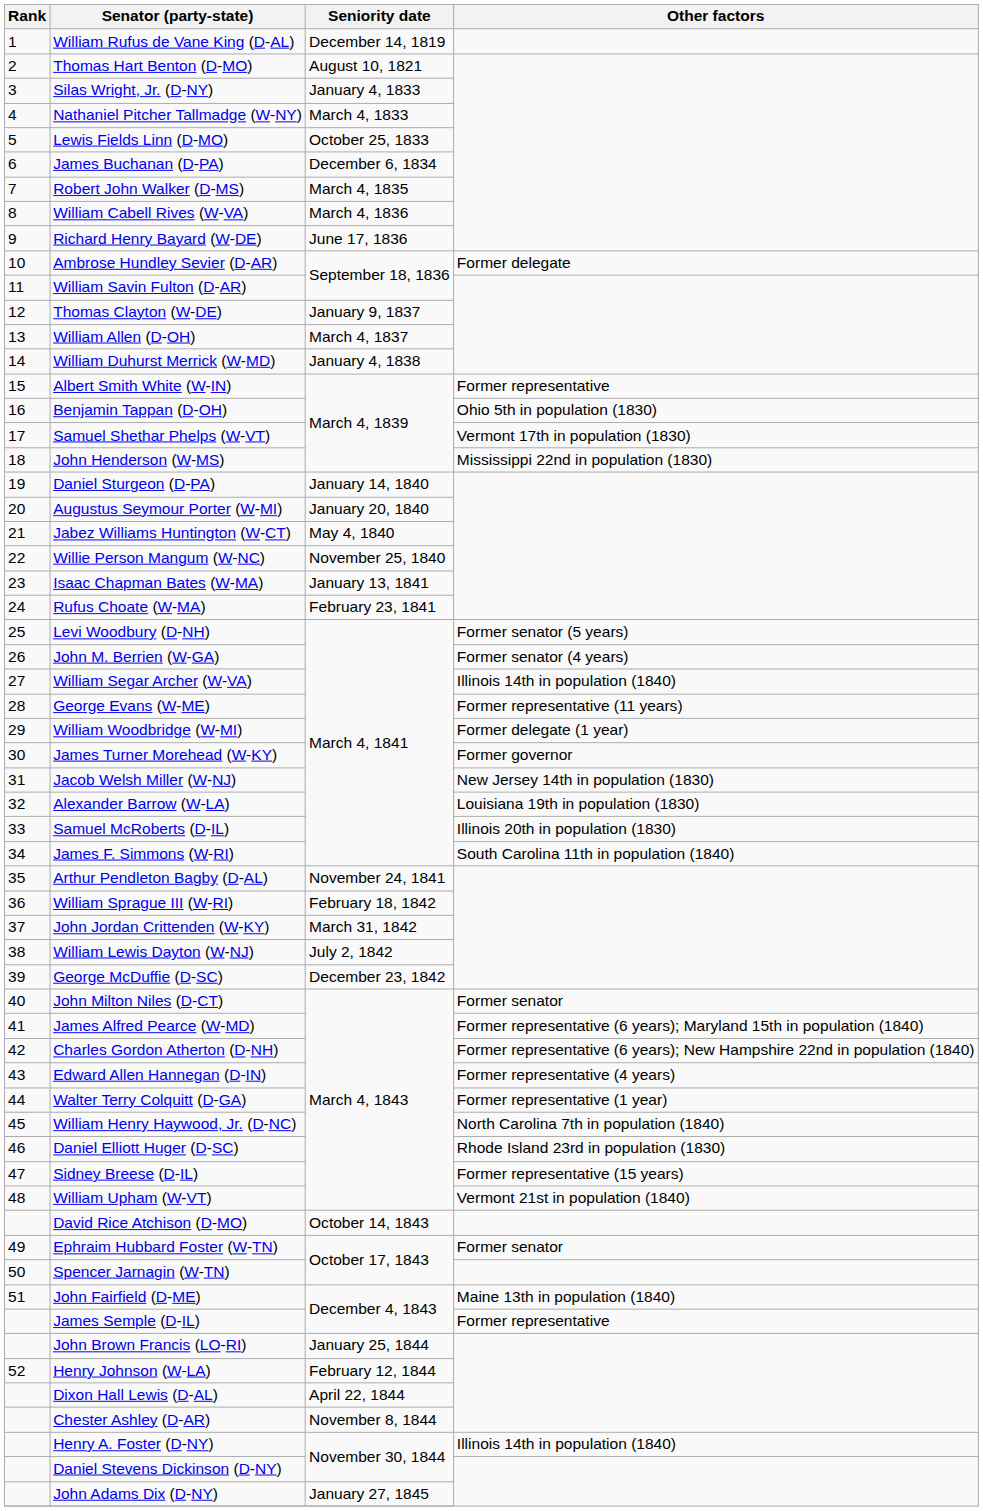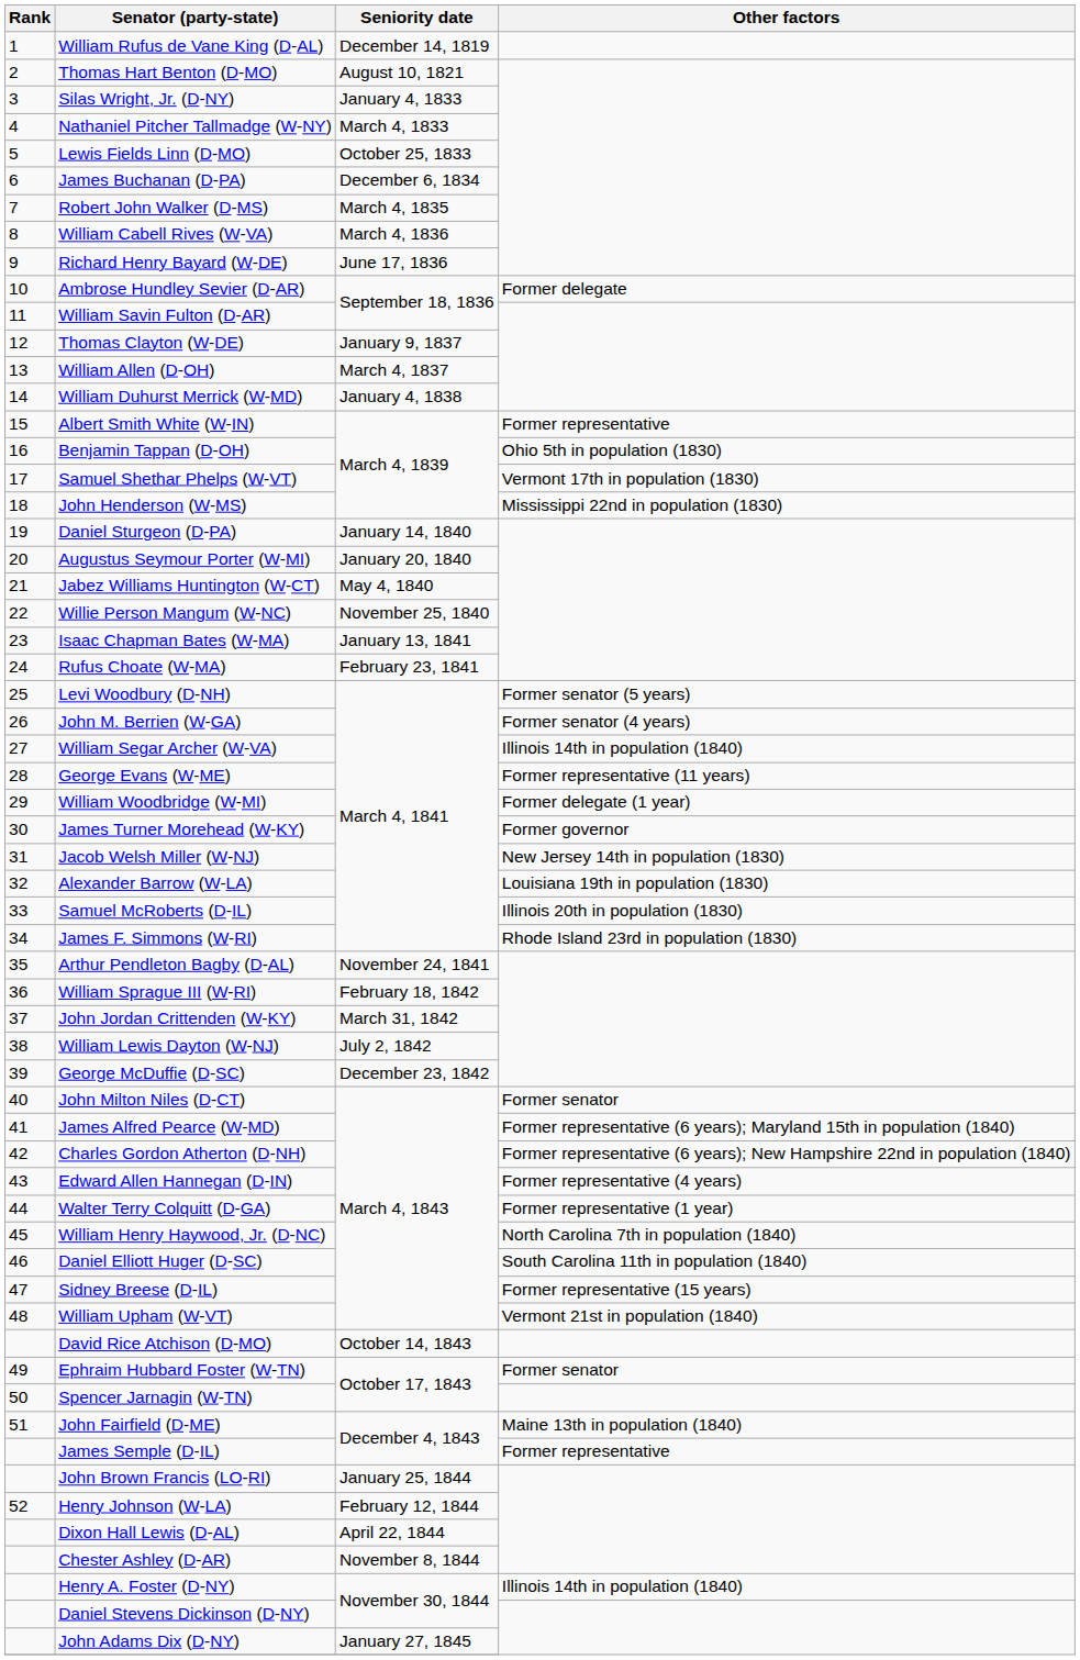 <table class=wikitable>
 <tr valign=bottom>
 <th>Rank</th>
 <th>Senator (party-state)</th>
 <th>Seniority date</th>
 <th>Other factors</th>
 </tr>
 <tr>
 <td>1</td>
 <td><a href='#'>William Rufus de Vane King</a> (<a href='#'>D</a>-<a href='#'>AL</a>)</td>
 <td>December 14, 1819</td>
 <td></td>
 </tr>
 <tr>
 <td>2</td>
 <td><a href='#'>Thomas Hart Benton</a> (<a href='#'>D</a>-<a href='#'>MO</a>)</td>
 <td>August 10, 1821</td>
 </tr>
 <tr>
 <td>3</td>
 <td><a href='#'>Silas Wright, Jr.</a> (<a href='#'>D</a>-<a href='#'>NY</a>)</td>
 <td>January 4, 1833</td>
 </tr>
 <tr>
 <td>4</td>
 <td><a href='#'>Nathaniel Pitcher Tallmadge</a> (<a href='#'>W</a>-<a href='#'>NY</a>)</td>
 <td>March 4, 1833</td>
 </tr>
 <tr>
 <td>5</td>
 <td><a href='#'>Lewis Fields Linn</a> (<a href='#'>D</a>-<a href='#'>MO</a>)</td>
 <td>October 25, 1833</td>
 </tr>
 <tr>
 <td>6</td>
 <td><a href='#'>James Buchanan</a> (<a href='#'>D</a>-<a href='#'>PA</a>)</td>
 <td>December 6, 1834</td>
 </tr>
 <tr>
 <td>7</td>
 <td><a href='#'>Robert John Walker</a> (<a href='#'>D</a>-<a href='#'>MS</a>)</td>
 <td>March 4, 1835</td>
 </tr>
 <tr>
 <td>8</td>
 <td><a href='#'>William Cabell Rives</a> (<a href='#'>W</a>-<a href='#'>VA</a>)</td>
 <td>March 4, 1836</td>
 </tr>
 <tr>
 <td>9</td>
 <td><a href='#'>Richard Henry Bayard</a> (<a href='#'>W</a>-<a href='#'>DE</a>)</td>
 <td>June 17, 1836</td>
 </tr>
 <tr>
 <td>10</td>
 <td><a href='#'>Ambrose Hundley Sevier</a> (<a href='#'>D</a>-<a href='#'>AR</a>)</td>
 <td rowspan=2>September 18, 1836</td>
 <td>Former delegate</td>
 </tr>
 <tr>
 <td>11</td>
 <td><a href='#'>William Savin Fulton</a> (<a href='#'>D</a>-<a href='#'>AR</a>)</td>
 </tr>
 <tr>
 <td>12</td>
 <td><a href='#'>Thomas Clayton</a> (<a href='#'>W</a>-<a href='#'>DE</a>)</td>
 <td>January 9, 1837</td>
 </tr>
 <tr>
 <td>13</td>
 <td><a href='#'>William Allen</a> (<a href='#'>D</a>-<a href='#'>OH</a>)</td>
 <td>March 4, 1837</td>
 </tr>
 <tr>
 <td>14</td>
 <td><a href='#'>William Duhurst Merrick</a> (<a href='#'>W</a>-<a href='#'>MD</a>)</td>
 <td>January 4, 1838</td>
 </tr>
 <tr>
 <td>15</td>
 <td><a href='#'>Albert Smith White</a> (<a href='#'>W</a>-<a href='#'>IN</a>)</td>
 <td rowspan=4>March 4, 1839</td>
 <td>Former representative</td>
 </tr>
 <tr>
 <td>16</td>
 <td><a href='#'>Benjamin Tappan</a> (<a href='#'>D</a>-<a href='#'>OH</a>)</td>
 <td>Ohio 5th in population (1830)</td>
 </tr>
 <tr>
 <td>17</td>
 <td><a href='#'>Samuel Shethar Phelps</a> (<a href='#'>W</a>-<a href='#'>VT</a>)</td>
 <td>Vermont 17th in population (1830)</td>
 </tr>
 <tr>
 <td>18</td>
 <td><a href='#'>John Henderson</a> (<a href='#'>W</a>-<a href='#'>MS</a>)</td>
 <td>Mississippi 22nd in population (1830)</td>
 </tr>
 <tr>
 <td>19</td>
 <td><a href='#'>Daniel Sturgeon</a> (<a href='#'>D</a>-<a href='#'>PA</a>)</td>
 <td>January 14, 1840</td>
 </tr>
 <tr>
 <td>20</td>
 <td><a href='#'>Augustus Seymour Porter</a> (<a href='#'>W</a>-<a href='#'>MI</a>)</td>
 <td>January 20, 1840</td>
 </tr>
 <tr>
 <td>21</td>
 <td><a href='#'>Jabez Williams Huntington</a> (<a href='#'>W</a>-<a href='#'>CT</a>)</td>
 <td>May 4, 1840</td>
 </tr>
 <tr>
 <td>22</td>
 <td><a href='#'>Willie Person Mangum</a> (<a href='#'>W</a>-<a href='#'>NC</a>)</td>
 <td>November 25, 1840</td>
 </tr>
 <tr>
 <td>23</td>
 <td><a href='#'>Isaac Chapman Bates</a> (<a href='#'>W</a>-<a href='#'>MA</a>)</td>
 <td>January 13, 1841</td>
 </tr>
 <tr>
 <td>24</td>
 <td><a href='#'>Rufus Choate</a> (<a href='#'>W</a>-<a href='#'>MA</a>)</td>
 <td>February 23, 1841</td>
 </tr>
 <tr>
 <td>25</td>
 <td><a href='#'>Levi Woodbury</a> (<a href='#'>D</a>-<a href='#'>NH</a>)</td>
 <td rowspan=10>March 4, 1841</td>
 <td>Former senator (5 years)</td>
 </tr>
 <tr>
 <td>26</td>
 <td><a href='#'>John M. Berrien</a> (<a href='#'>W</a>-<a href='#'>GA</a>)</td>
 <td>Former senator (4 years)</td>
 </tr>
 <tr>
 <td>27</td>
 <td><a href='#'>William Segar Archer</a> (<a href='#'>W</a>-<a href='#'>VA</a>)</td>
 <td>Illinois 14th in population (1840)</td>
 </tr>
 <tr>
 <td>28</td>
 <td><a href='#'>George Evans</a> (<a href='#'>W</a>-<a href='#'>ME</a>)</td>
 <td>Former representative (11 years)</td>
 </tr>
 <tr>
 <td>29</td>
 <td><a href='#'>William Woodbridge</a> (<a href='#'>W</a>-<a href='#'>MI</a>)</td>
 <td>Former delegate (1 year)</td>
 </tr>
 <tr>
 <td>30</td>
 <td><a href='#'>James Turner Morehead</a> (<a href='#'>W</a>-<a href='#'>KY</a>)</td>
 <td>Former governor</td>
 </tr>
 <tr>
 <td>31</td>
 <td><a href='#'>Jacob Welsh Miller</a> (<a href='#'>W</a>-<a href='#'>NJ</a>)</td>
 <td>New Jersey 14th in population (1830)</td>
 </tr>
 <tr>
 <td>32</td>
 <td><a href='#'>Alexander Barrow</a> (<a href='#'>W</a>-<a href='#'>LA</a>)</td>
 <td>Louisiana 19th in population (1830)</td>
 </tr>
 <tr>
 <td>33</td>
 <td><a href='#'>Samuel McRoberts</a> (<a href='#'>D</a>-<a href='#'>IL</a>)</td>
 <td>Illinois 20th in population (1830)</td>
 </tr>
 <tr>
 <td>34</td>
 <td><a href='#'>James F. Simmons</a> (<a href='#'>W</a>-<a href='#'>RI</a>)</td>
-<td>South Carolina 11th in population (1840)</td>
+<td>Rhode Island 23rd in population (1830)</td>
 </tr>
 <tr>
 <td>35</td>
 <td><a href='#'>Arthur Pendleton Bagby</a> (<a href='#'>D</a>-<a href='#'>AL</a>)</td>
 <td>November 24, 1841</td>
 </tr>
 <tr>
 <td>36</td>
 <td><a href='#'>William Sprague III</a> (<a href='#'>W</a>-<a href='#'>RI</a>)</td>
 <td>February 18, 1842</td>
 </tr>
 <tr>
 <td>37</td>
 <td><a href='#'>John Jordan Crittenden</a> (<a href='#'>W</a>-<a href='#'>KY</a>)</td>
 <td>March 31, 1842</td>
 </tr>
 <tr>
 <td>38</td>
 <td><a href='#'>William Lewis Dayton</a> (<a href='#'>W</a>-<a href='#'>NJ</a>)</td>
 <td>July 2, 1842</td>
 </tr>
 <tr>
 <td>39</td>
 <td><a href='#'>George McDuffie</a> (<a href='#'>D</a>-<a href='#'>SC</a>)</td>
 <td>December 23, 1842</td>
 </tr>
 <tr>
 <td>40</td>
 <td><a href='#'>John Milton Niles</a> (<a href='#'>D</a>-<a href='#'>CT</a>)</td>
 <td rowspan=9>March 4, 1843</td>
 <td>Former senator</td>
 </tr>
 <tr>
 <td>41</td>
 <td><a href='#'>James Alfred Pearce</a> (<a href='#'>W</a>-<a href='#'>MD</a>)</td>
 <td>Former representative (6 years); Maryland 15th in population (1840)</td>
 </tr>
 <tr>
 <td>42</td>
 <td><a href='#'>Charles Gordon Atherton</a> (<a href='#'>D</a>-<a href='#'>NH</a>)</td>
 <td>Former representative (6 years); New Hampshire 22nd in population (1840)</td>
 </tr>
 <tr>
 <td>43</td>
 <td><a href='#'>Edward Allen Hannegan</a> (<a href='#'>D</a>-<a href='#'>IN</a>)</td>
 <td>Former representative (4 years)</td>
 </tr>
 <tr>
 <td>44</td>
 <td><a href='#'>Walter Terry Colquitt</a> (<a href='#'>D</a>-<a href='#'>GA</a>)</td>
 <td>Former representative (1 year)</td>
 </tr>
 <tr>
 <td>45</td>
 <td><a href='#'>William Henry Haywood, Jr.</a> (<a href='#'>D</a>-<a href='#'>NC</a>)</td>
 <td>North Carolina 7th in population (1840)</td>
 </tr>
 <tr>
 <td>46</td>
 <td><a href='#'>Daniel Elliott Huger</a> (<a href='#'>D</a>-<a href='#'>SC</a>)</td>
-<td>Rhode Island 23rd in population (1830)</td>
+<td>South Carolina 11th in population (1840)</td>
 </tr>
 <tr>
 <td>47</td>
 <td><a href='#'>Sidney Breese</a> (<a href='#'>D</a>-<a href='#'>IL</a>)</td>
 <td>Former representative (15 years)</td>
 </tr>
 <tr>
 <td>48</td>
 <td><a href='#'>William Upham</a> (<a href='#'>W</a>-<a href='#'>VT</a>)</td>
 <td>Vermont 21st in population (1840)</td>
 </tr>
 <tr>
 <td></td>
 <td><a href='#'>David Rice Atchison</a> (<a href='#'>D</a>-<a href='#'>MO</a>)</td>
 <td>October 14, 1843</td>
 </tr>
 <tr>
 <td>49</td>
 <td><a href='#'>Ephraim Hubbard Foster</a> (<a href='#'>W</a>-<a href='#'>TN</a>)</td>
 <td rowspan=2>October 17, 1843</td>
 <td>Former senator</td>
 </tr>
 <tr>
 <td>50</td>
 <td><a href='#'>Spencer Jarnagin</a> (<a href='#'>W</a>-<a href='#'>TN</a>)</td>
 </tr>
 <tr>
 <td>51</td>
 <td><a href='#'>John Fairfield</a> (<a href='#'>D</a>-<a href='#'>ME</a>)</td>
 <td rowspan=2>December 4, 1843</td>
 <td>Maine 13th in population (1840)</td>
 </tr>
 <tr>
 <td></td>
 <td><a href='#'>James Semple</a> (<a href='#'>D</a>-<a href='#'>IL</a>)</td>
 <td>Former representative</td>
 </tr>
 <tr>
 <td></td>
 <td><a href='#'>John Brown Francis</a> (<a href='#'>LO</a>-<a href='#'>RI</a>)</td>
 <td>January 25, 1844</td>
 </tr>
 <tr>
 <td>52</td>
 <td><a href='#'>Henry Johnson</a> (<a href='#'>W</a>-<a href='#'>LA</a>)</td>
 <td>February 12, 1844</td>
 </tr>
 <tr>
 <td></td>
 <td><a href='#'>Dixon Hall Lewis</a> (<a href='#'>D</a>-<a href='#'>AL</a>)</td>
 <td>April 22, 1844</td>
 </tr>
 <tr>
 <td></td>
 <td><a href='#'>Chester Ashley</a> (<a href='#'>D</a>-<a href='#'>AR</a>)</td>
 <td>November 8, 1844</td>
 </tr>
 <tr>
 <td></td>
 <td><a href='#'>Henry A. Foster</a> (<a href='#'>D</a>-<a href='#'>NY</a>)</td>
 <td rowspan=2>November 30, 1844</td>
 <td>Illinois 14th in population (1840)</td>
 </tr>
 <tr>
 <td></td>
 <td><a href='#'>Daniel Stevens Dickinson</a> (<a href='#'>D</a>-<a href='#'>NY</a>)</td>
 </tr>
 <tr>
 <td></td>
 <td><a href='#'>John Adams Dix</a> (<a href='#'>D</a>-<a href='#'>NY</a>)</td>
 <td>January 27, 1845</td>
 </tr>
 <tr>
 </tr>
 </table>
